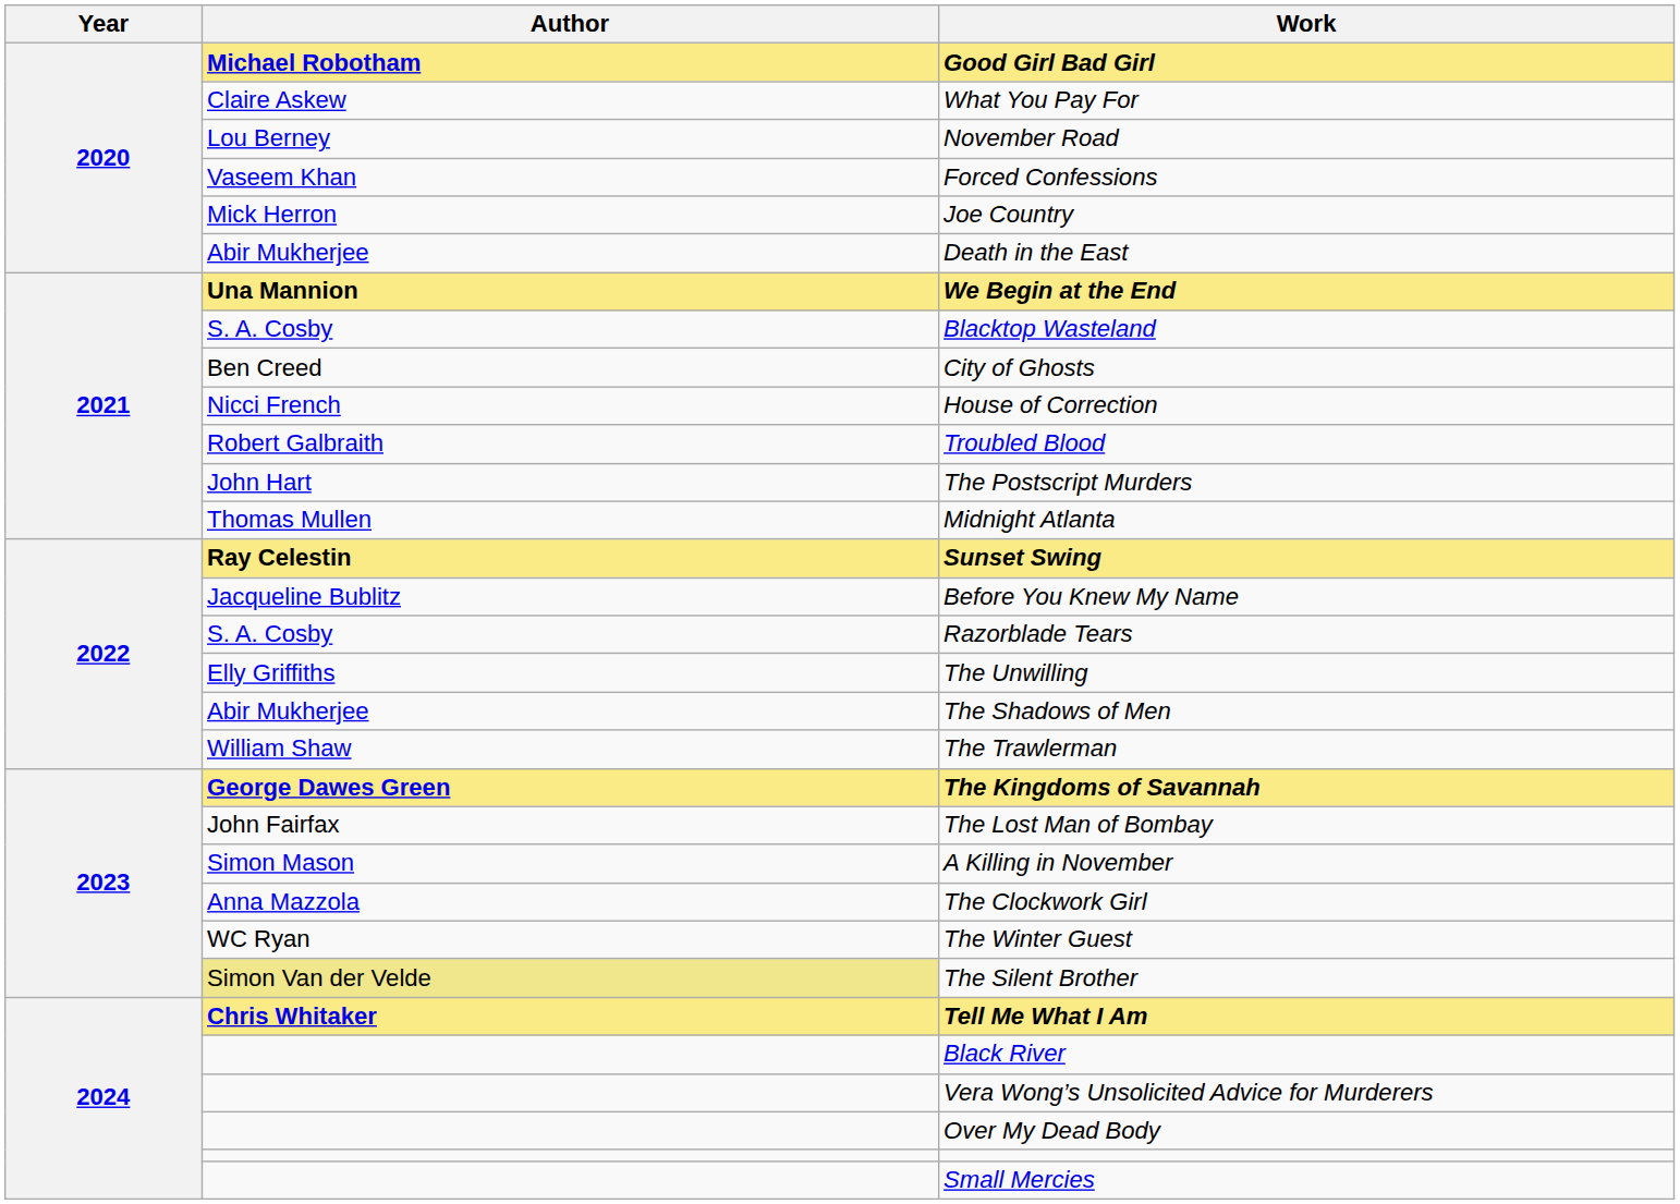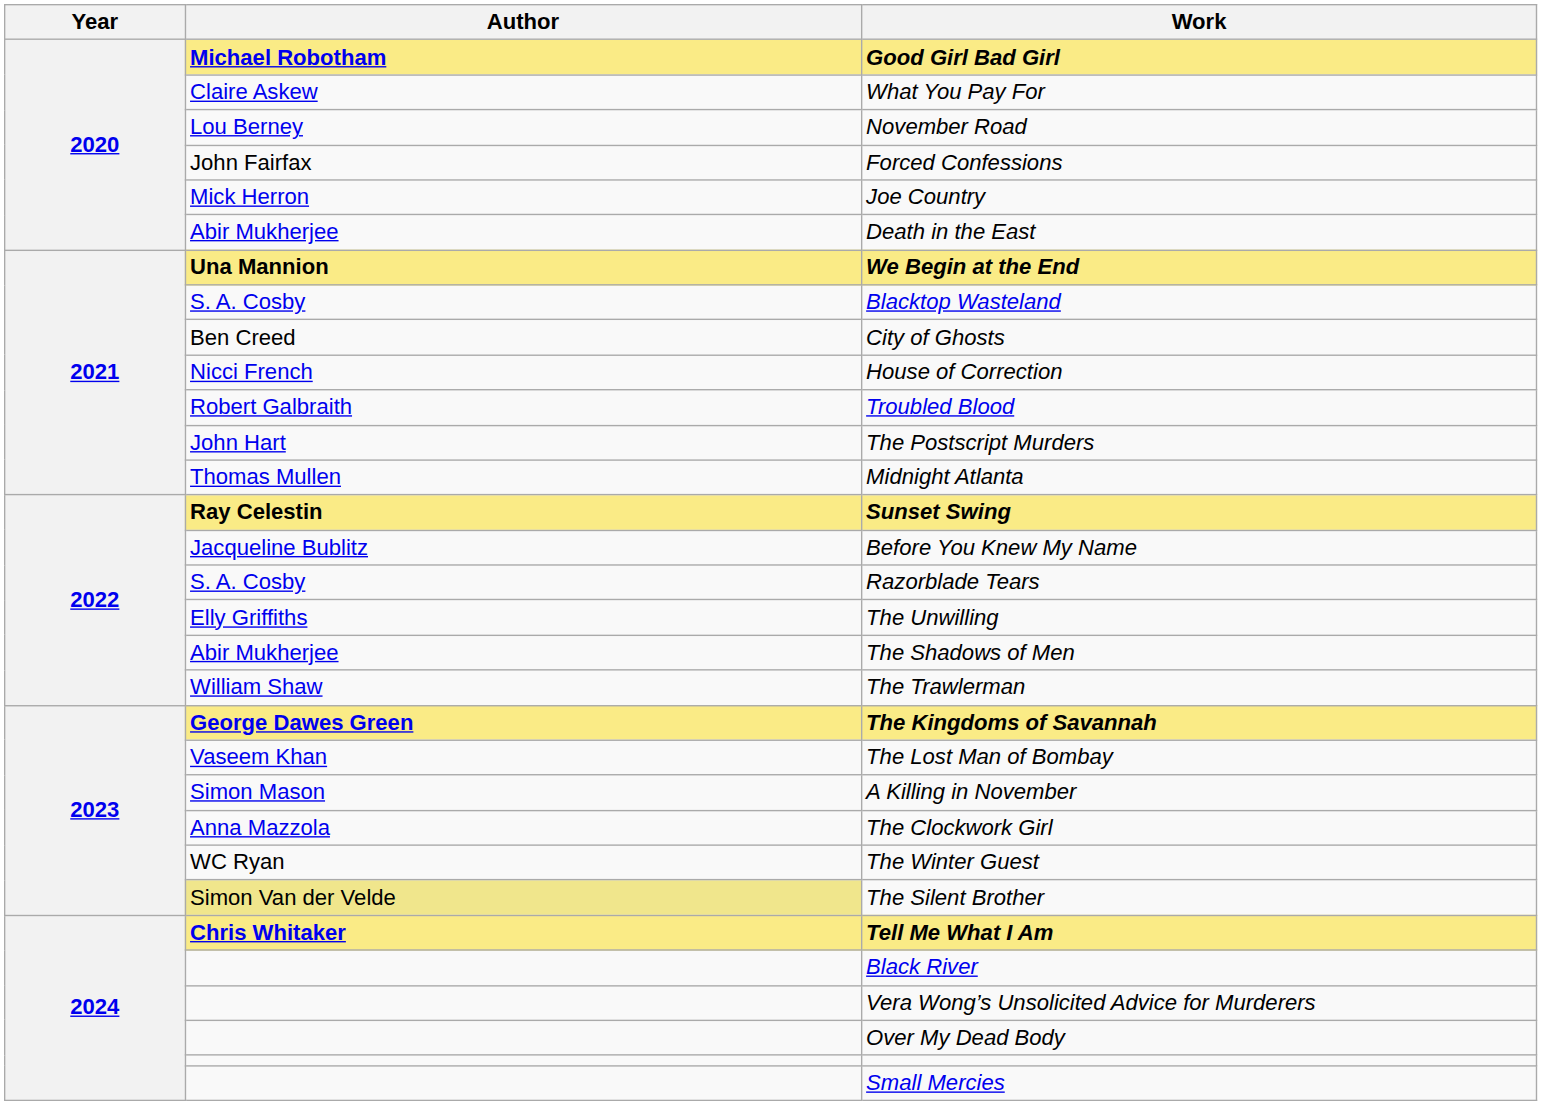 <table class="wikitable sortable" style="text-align:left;">
 <tr>
 <th scope="col" style="width:8%;">Year</th>
 <th scope="col" style="width:30%;">Author</th>
 <th scope="col" style="width:30%;">Work</th>
 </tr>
 <tr>
 <th scope="row" rowspan=6 style="text-align:center"><a href='#'>2020</a></th>
 <td style="background:#FAEB86;"><strong><a href='#'>Michael Robotham</a> </strong></td>
 <td style="background:#FAEB86;"><strong><em>Good Girl Bad Girl</em></strong></td>
 </tr>
 <tr>
 <td><a href='#'>Claire Askew</a></td>
 <td><em>What You Pay For</em></td>
 </tr>
 <tr>
 <td><a href='#'>Lou Berney</a></td>
 <td><em>November Road</em></td>
 </tr>
 <tr>
-<td><a href='#'>Vaseem Khan</a></td>
+<td>John Fairfax</td>
 <td><em>Forced Confessions</em></td>
 </tr>
 <tr>
 <td><a href='#'>Mick Herron</a></td>
 <td><em>Joe Country</em></td>
 </tr>
 <tr>
 <td><a href='#'>Abir Mukherjee</a></td>
 <td><em>Death in the East</em></td>
 </tr>
 <tr>
 <th scope="row" rowspan=7 style="text-align:center"><a href='#'>2021</a></th>
 <td style="background:#FAEB86;"><strong>Una Mannion </strong></td>
 <td style="background:#FAEB86;"><strong><em>We Begin at the End</em></strong></td>
 </tr>
 <tr>
 <td><a href='#'>S. A. Cosby</a></td>
 <td><em><a href='#'>Blacktop Wasteland</a></em></td>
 </tr>
 <tr>
 <td>Ben Creed</td>
 <td><em>City of Ghosts</em></td>
 </tr>
 <tr>
 <td><a href='#'>Nicci French</a></td>
 <td><em>House of Correction</em></td>
 </tr>
 <tr>
 <td><a href='#'>Robert Galbraith</a></td>
 <td><em><a href='#'>Troubled Blood</a></em></td>
 </tr>
 <tr>
 <td><a href='#'>John Hart</a></td>
 <td><em>The Postscript Murders</em></td>
 </tr>
 <tr>
 <td><a href='#'>Thomas Mullen</a></td>
 <td><em>Midnight Atlanta</em></td>
 </tr>
 <tr>
 <th scope="row" rowspan=6 style="text-align:center"><a href='#'>2022</a></th>
 <td style="background:#FAEB86;"><strong>Ray Celestin </strong></td>
 <td style="background:#FAEB86;"><strong><em>Sunset Swing</em></strong></td>
 </tr>
 <tr>
 <td><a href='#'>Jacqueline Bublitz</a></td>
 <td><em>Before You Knew My Name</em></td>
 </tr>
 <tr>
 <td><a href='#'>S. A. Cosby</a></td>
 <td><em>Razorblade Tears</em></td>
 </tr>
 <tr>
 <td><a href='#'>Elly Griffiths</a></td>
 <td><em>The Unwilling</em></td>
 </tr>
 <tr>
 <td><a href='#'>Abir Mukherjee</a></td>
 <td><em>The Shadows of Men</em></td>
 </tr>
 <tr>
 <td><a href='#'>William Shaw</a></td>
 <td><em>The Trawlerman</em></td>
 </tr>
 <tr>
 <th scope="row" rowspan=6 style="text-align:center"><a href='#'>2023</a></th>
 <td style="background:#FAEB86;"><strong><a href='#'>George Dawes Green</a> </strong></td>
 <td style="background:#FAEB86;"><strong><em>The Kingdoms of Savannah</em></strong></td>
 </tr>
 <tr>
-<td>John Fairfax</td>
+<td><a href='#'>Vaseem Khan</a></td>
 <td><em>The Lost Man of Bombay</em></td>
 </tr>
 <tr>
 <td><a href='#'>Simon Mason</a></td>
 <td><em>A Killing in November</em></td>
 </tr>
 <tr>
 <td><a href='#'>Anna Mazzola</a></td>
 <td><em>The Clockwork Girl</em></td>
 </tr>
 <tr>
 <td>WC Ryan</td>
 <td><em>The Winter Guest</em></td>
 </tr>
 <tr>
 <td style="background: khaki;">Simon Van der Velde</td>
 <td><em>The Silent Brother</em></td>
 </tr>
 <tr>
 <th rowspan="6"><a href='#'>2024</a></th>
 <td style="background:#FAEB86;"><strong><a href='#'> Chris Whitaker</a> </strong></td>
 <td style="background:#FAEB86;"><strong><em>Tell Me What I Am</em></strong></td>
 </tr>
 <tr>
 <td></td>
 <td><em><a href='#'>Black River</a></em></td>
 </tr>
 <tr>
 <td></td>
 <td><em>Vera Wong’s Unsolicited Advice for Murderers</em></td>
 </tr>
 <tr>
 <td></td>
 <td><em>Over My Dead Body</em></td>
 </tr>
 <tr>
 <td></td>
 <td></td>
 </tr>
 <tr>
 <td></td>
 <td><em><a href='#'>Small Mercies</a></em></td>
 </tr>
 </table>
